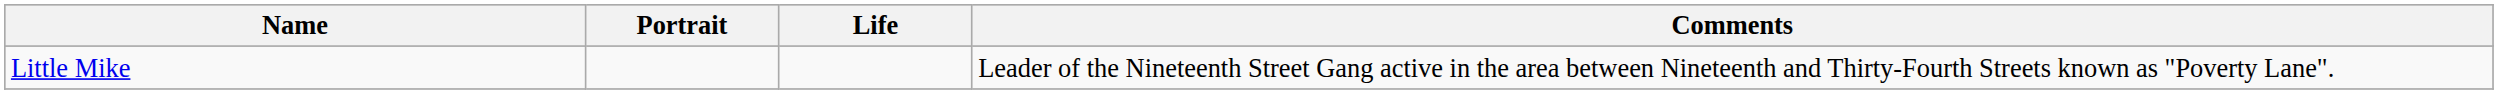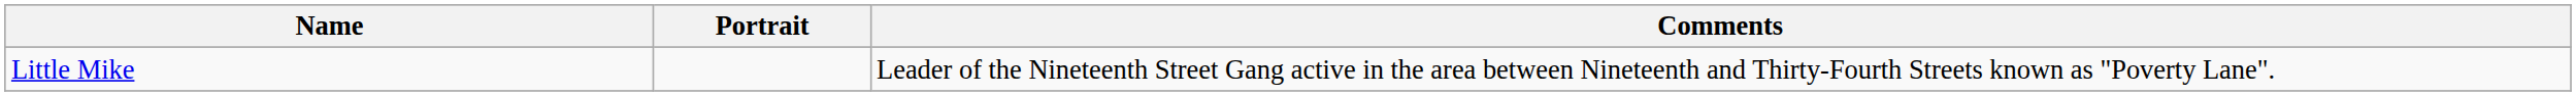 <table class=wikitable>
 <tr>
 <th width="21%">Name</th>
 <th width="7%">Portrait</th>
-<th width="7%">Life</th>
 <th width="55%">Comments</th>
 </tr>
 <tr>
 <td><a href='#'>Little Mike</a></td>
 <td></td>
-<td></td>
 <td>Leader of the Nineteenth Street Gang active in the area between Nineteenth and Thirty-Fourth Streets known as "Poverty Lane".</td>
 </tr>
 </table>
